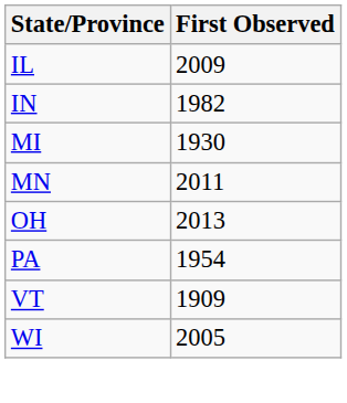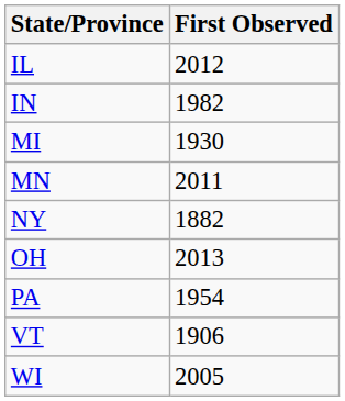 <table class="wikitable">
 <tr>
 <th>State/Province</th>
 <th>First Observed</th>
 </tr>
 <tr>
 <td><a href='#'>IL</a></td>
-<td>2009</td>
+<td>2012</td>
 </tr>
 <tr>
 <td><a href='#'>IN</a></td>
 <td>1982</td>
 </tr>
 <tr>
 <td><a href='#'>MI</a></td>
 <td>1930</td>
 </tr>
 <tr>
 <td><a href='#'>MN</a></td>
 <td>2011</td>
 </tr>
 <tr>
+<td><a href='#'>NY</a></td>
+<td>1882</td>
+</tr>
+<tr>
 <td><a href='#'>OH</a></td>
 <td>2013</td>
 </tr>
 <tr>
 <td><a href='#'>PA</a></td>
 <td>1954</td>
 </tr>
 <tr>
 <td><a href='#'>VT</a></td>
-<td>1909</td>
+<td>1906</td>
 </tr>
 <tr>
 <td><a href='#'>WI</a></td>
 <td>2005</td>
 </tr>
 </table>
